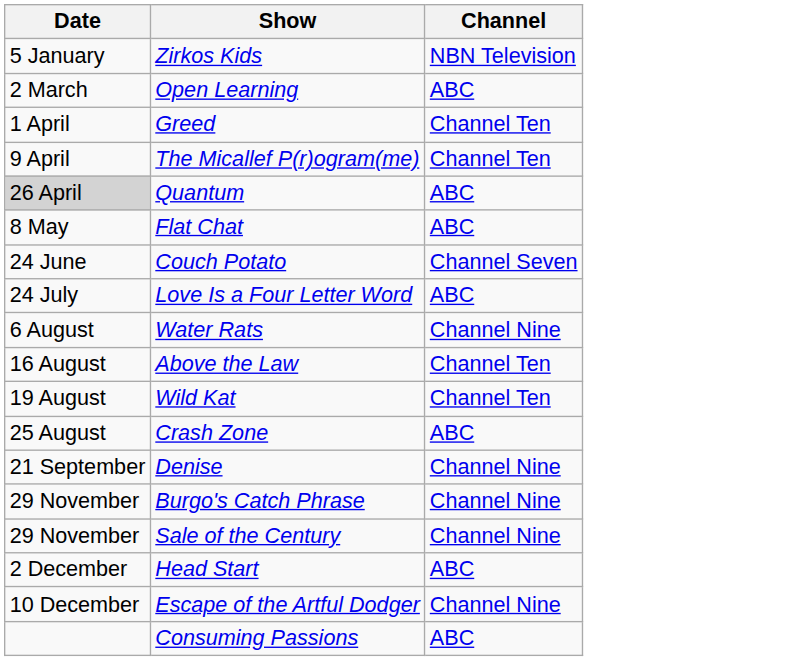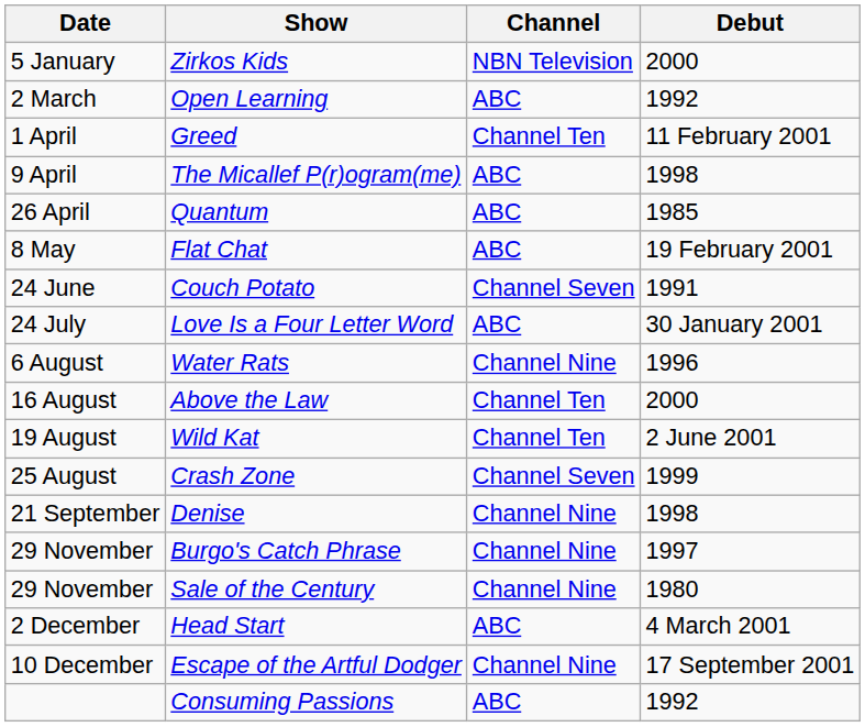 <table class="wikitable">
 <tr>
 <th>Date</th>
 <th>Show</th>
 <th>Channel</th>
+<th>Debut</th>
 </tr>
 <tr>
 <td>5 January</td>
 <td><em><a href='#'>Zirkos Kids</a></em></td>
 <td><a href='#'>NBN Television</a></td>
+<td>2000</td>
 </tr>
 <tr>
 <td>2 March</td>
 <td><em><a href='#'>Open Learning</a></em></td>
 <td><a href='#'>ABC</a></td>
+<td>1992</td>
 </tr>
 <tr>
 <td>1 April</td>
 <td><em><a href='#'>Greed</a></em></td>
 <td><a href='#'>Channel Ten</a></td>
+<td>11 February 2001</td>
 </tr>
 <tr>
 <td>9 April</td>
 <td><em><a href='#'>The Micallef P(r)ogram(me)</a></em></td>
-<td><a href='#'>Channel Ten</a></td>
+<td><a href='#'>ABC</a></td>
+<td>1998</td>
 </tr>
 <tr>
-<td style="background: lightgrey;">26 April</td>
+<td>26 April</td>
 <td><em><a href='#'>Quantum</a></em></td>
 <td><a href='#'>ABC</a></td>
+<td>1985</td>
 </tr>
 <tr>
 <td>8 May</td>
 <td><em><a href='#'>Flat Chat</a></em></td>
 <td><a href='#'>ABC</a></td>
+<td>19 February 2001</td>
 </tr>
 <tr>
 <td>24 June</td>
 <td><em><a href='#'>Couch Potato</a></em></td>
 <td><a href='#'>Channel Seven</a></td>
+<td>1991</td>
 </tr>
 <tr>
 <td>24 July</td>
 <td><em><a href='#'>Love Is a Four Letter Word</a></em></td>
 <td><a href='#'>ABC</a></td>
+<td>30 January 2001</td>
 </tr>
 <tr>
 <td>6 August</td>
 <td><em><a href='#'>Water Rats</a></em></td>
 <td><a href='#'>Channel Nine</a></td>
+<td>1996</td>
 </tr>
 <tr>
 <td>16 August</td>
 <td><em><a href='#'>Above the Law</a></em></td>
 <td><a href='#'>Channel Ten</a></td>
+<td>2000</td>
 </tr>
 <tr>
 <td>19 August</td>
 <td><em><a href='#'>Wild Kat</a></em></td>
 <td><a href='#'>Channel Ten</a></td>
+<td>2 June 2001</td>
 </tr>
 <tr>
 <td>25 August</td>
 <td><em><a href='#'>Crash Zone</a></em></td>
-<td><a href='#'>ABC</a></td>
+<td><a href='#'>Channel Seven</a></td>
+<td>1999</td>
 </tr>
 <tr>
 <td>21 September</td>
 <td><em><a href='#'>Denise</a></em></td>
 <td><a href='#'>Channel Nine</a></td>
+<td>1998</td>
 </tr>
 <tr>
 <td>29 November</td>
 <td><em><a href='#'>Burgo's Catch Phrase</a></em></td>
 <td><a href='#'>Channel Nine</a></td>
+<td>1997</td>
 </tr>
 <tr>
 <td>29 November</td>
 <td><em><a href='#'>Sale of the Century</a></em></td>
 <td><a href='#'>Channel Nine</a></td>
+<td>1980</td>
 </tr>
 <tr>
 <td>2 December</td>
 <td><em><a href='#'>Head Start</a></em></td>
 <td><a href='#'>ABC</a></td>
+<td>4 March 2001</td>
 </tr>
 <tr>
 <td>10 December</td>
 <td><em><a href='#'>Escape of the Artful Dodger</a></em></td>
 <td><a href='#'>Channel Nine</a></td>
+<td>17 September 2001</td>
 </tr>
 <tr>
 <td></td>
 <td><em><a href='#'>Consuming Passions</a></em></td>
 <td><a href='#'>ABC</a></td>
+<td>1992</td>
 </tr>
 </table>
